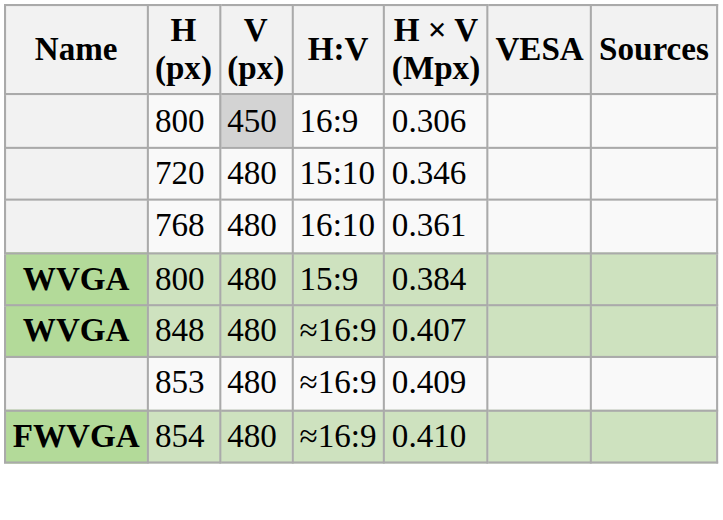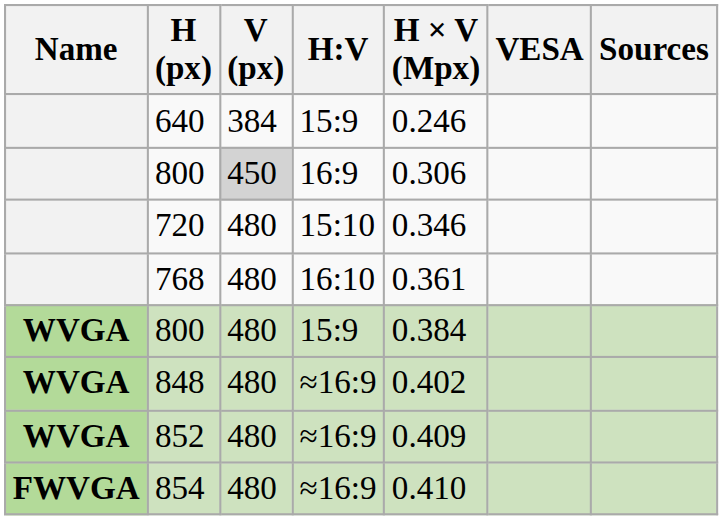 <table class="wikitable floatright sortable">
 <tr>
 <th>Name</th>
 <th>H<br>(px)</th>
 <th>V<br>(px)</th>
 <th>H:V<br></th>
 <th>H × V<br>(Mpx)</th>
 <th>VESA</th>
 <th>Sources</th>
+</tr>
+<tr>
+<th></th>
+<td>640</td>
+<td>384</td>
+<td>15:9</td>
+<td>0.246</td>
+<td></td>
+<td></td>
 </tr>
 <tr>
 <th></th>
 <td>800</td>
 <td style="background: lightgrey;">450</td>
 <td>16:9</td>
 <td>0.306</td>
 <td></td>
 <td></td>
 </tr>
 <tr>
 <th></th>
 <td>720</td>
 <td>480</td>
 <td>15:10</td>
 <td>0.346</td>
 <td></td>
 <td></td>
 </tr>
 <tr>
 <th></th>
 <td>768</td>
 <td>480</td>
 <td>16:10</td>
 <td>0.361</td>
 <td></td>
 <td></td>
 </tr>
 <tr style="background-color:#CEE2BF">
 <th style="background-color:#B3DA99">WVGA</th>
 <td>800</td>
 <td>480</td>
 <td>15:9</td>
 <td>0.384</td>
 <td></td>
 <td></td>
 </tr>
 <tr style="background-color:#CEE2BF">
 <th style="background-color:#B3DA99">WVGA</th>
 <td>848</td>
 <td>480</td>
 <td>≈16:9</td>
-<td>0.407</td>
+<td>0.402</td>
 <td></td>
 <td></td>
 </tr>
-<tr>
-<th></th>
-<td>853</td>
+<tr style="background-color:#CEE2BF">
+<th style="background-color:#B3DA99">WVGA</th>
+<td>852</td>
 <td>480</td>
 <td>≈16:9</td>
 <td>0.409</td>
 <td></td>
 <td></td>
 </tr>
 <tr style="background-color:#CEE2BF">
 <th style="background-color:#B3DA99">FWVGA</th>
 <td>854</td>
 <td>480</td>
 <td>≈16:9</td>
 <td>0.410</td>
 <td></td>
 <td></td>
 </tr>
 </table>
